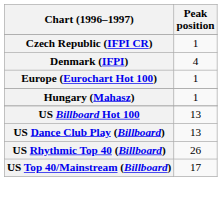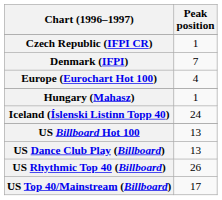 <table class="wikitable sortable plainrowheaders" style="text-align:center">
 <tr>
 <th scope="col">Chart (1996–1997)</th>
 <th scope="col">Peak<br>position</th>
 </tr>
 <tr>
 </tr>
 <tr>
 </tr>
 <tr>
 </tr>
 <tr>
 </tr>
 <tr>
 </tr>
 <tr>
 </tr>
 <tr>
 <th scope="row">Czech Republic (<a href='#'>IFPI CR</a>)</th>
 <td>1</td>
 </tr>
 <tr>
 <th scope="row">Denmark (<a href='#'>IFPI</a>)</th>
-<td>4</td>
+<td>7</td>
 </tr>
 <tr>
 <th scope="row">Europe (<a href='#'>Eurochart Hot 100</a>)</th>
-<td>1</td>
+<td>4</td>
 </tr>
 <tr>
 </tr>
 <tr>
 </tr>
 <tr>
 </tr>
 <tr>
 <th scope="row">Hungary (<a href='#'>Mahasz</a>)</th>
 <td>1</td>
+</tr>
+<tr>
+<th scope="row">Iceland (<a href='#'>Íslenski Listinn Topp 40</a>)</th>
+<td>24</td>
 </tr>
 <tr>
 </tr>
 <tr>
 </tr>
 <tr>
 </tr>
 <tr>
 </tr>
 <tr>
 </tr>
 <tr>
 </tr>
 <tr>
 </tr>
 <tr>
 </tr>
 <tr>
 </tr>
 <tr>
 </tr>
 <tr>
 <th scope="row">US <a href='#'><em>Billboard</em> Hot 100</a></th>
 <td>13</td>
 </tr>
 <tr>
 <th scope="row">US <a href='#'>Dance Club Play</a> (<em><a href='#'>Billboard</a></em>)</th>
 <td>13</td>
 </tr>
 <tr>
 <th scope="row">US <a href='#'>Rhythmic Top 40</a> (<em><a href='#'>Billboard</a></em>)</th>
 <td>26</td>
 </tr>
 <tr>
 <th scope="row">US <a href='#'>Top 40/Mainstream</a> (<em><a href='#'>Billboard</a></em>)</th>
 <td>17</td>
 </tr>
 </table>
